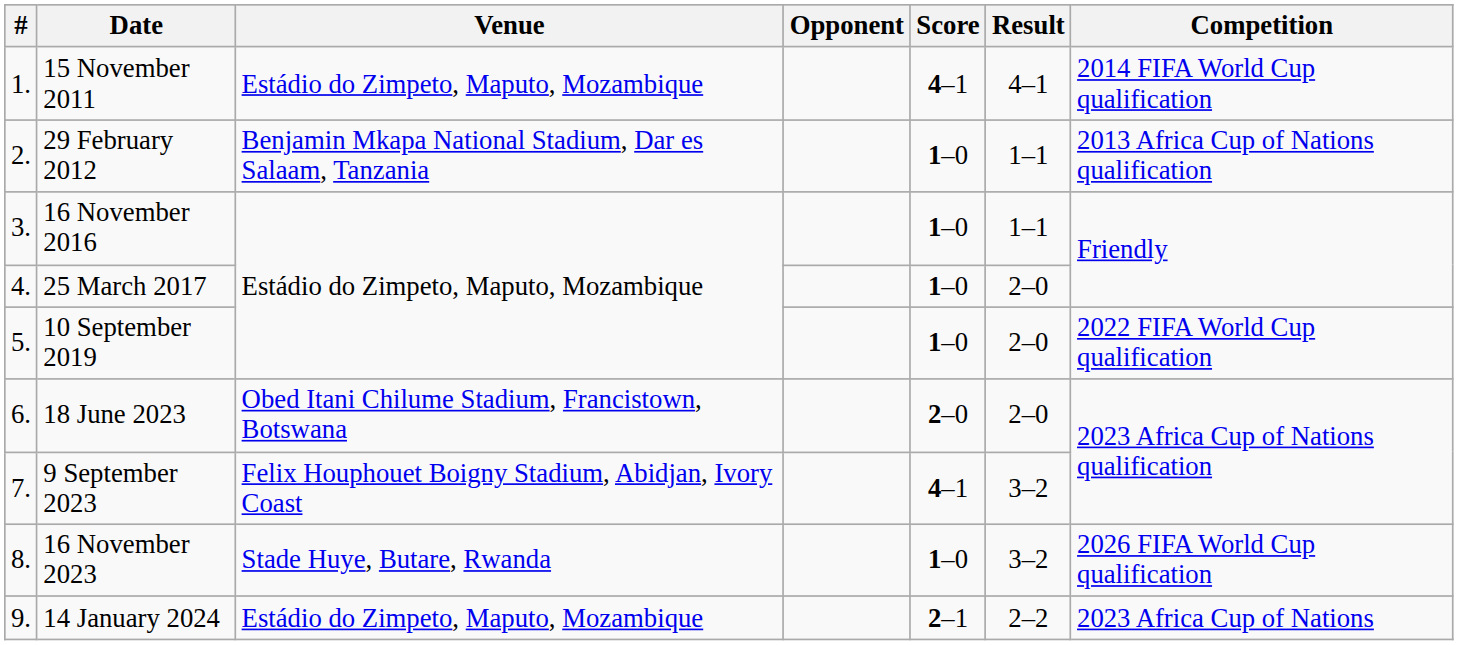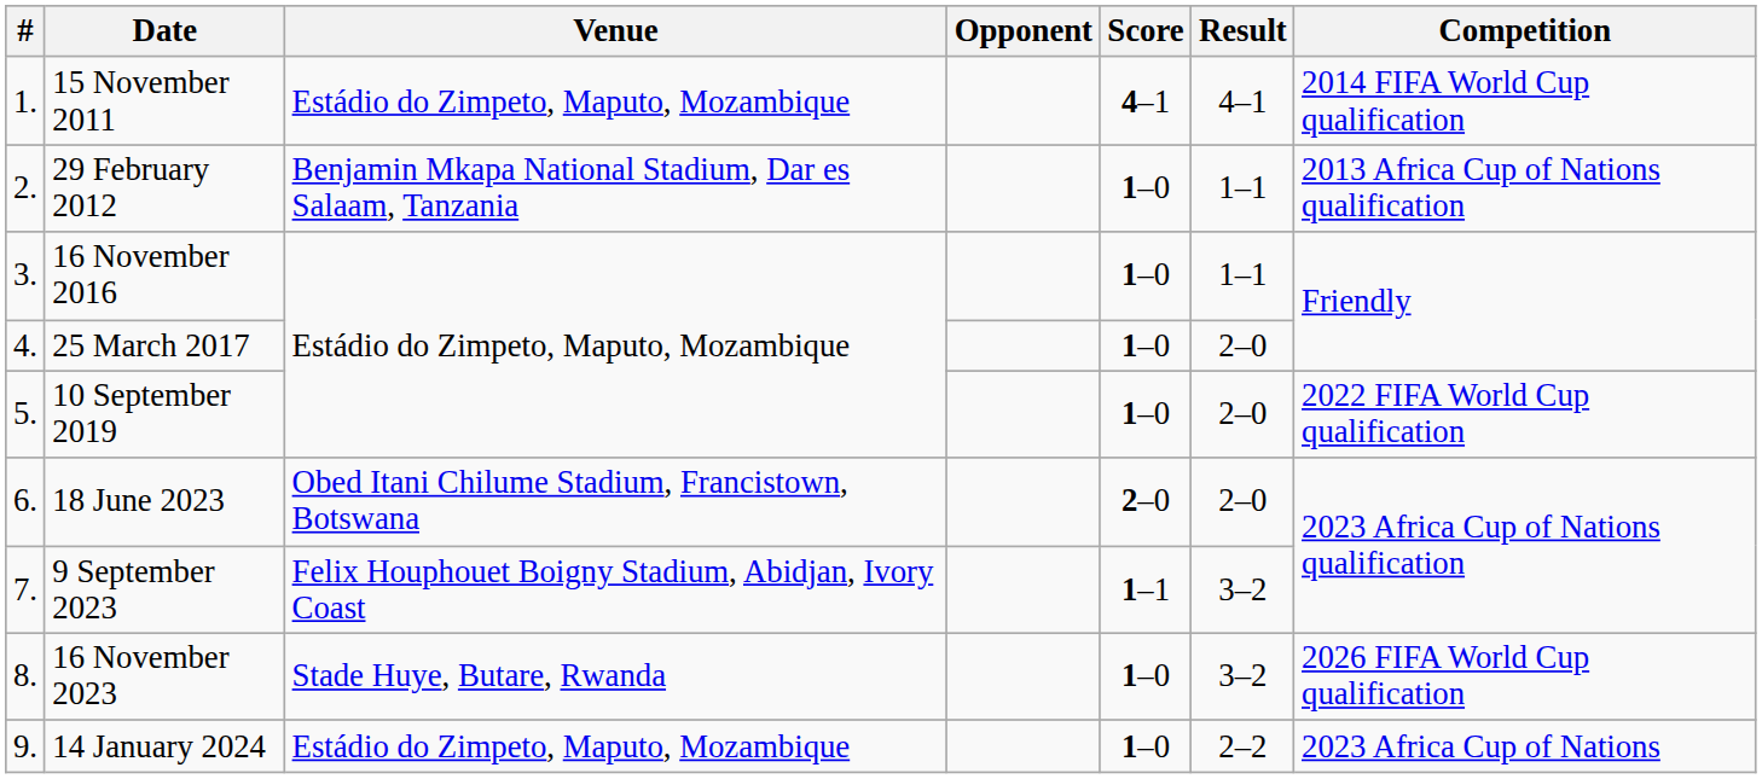 <table class="wikitable">
 <tr>
 <th>#</th>
 <th>Date</th>
 <th>Venue</th>
 <th>Opponent</th>
 <th>Score</th>
 <th>Result</th>
 <th>Competition</th>
 </tr>
 <tr>
 <td>1.</td>
 <td>15 November 2011</td>
 <td><a href='#'>Estádio do Zimpeto</a>, <a href='#'>Maputo</a>, <a href='#'>Mozambique</a></td>
 <td></td>
 <td align=center><strong>4</strong>–1</td>
 <td align=center>4–1</td>
 <td><a href='#'>2014 FIFA World Cup qualification</a></td>
 </tr>
 <tr>
 <td>2.</td>
 <td>29 February 2012</td>
 <td><a href='#'>Benjamin Mkapa National Stadium</a>, <a href='#'>Dar es Salaam</a>, <a href='#'>Tanzania</a></td>
 <td></td>
 <td align=center><strong>1</strong>–0</td>
 <td align=center>1–1</td>
 <td><a href='#'>2013 Africa Cup of Nations qualification</a></td>
 </tr>
 <tr>
 <td>3.</td>
 <td>16 November 2016</td>
 <td rowspan=3>Estádio do Zimpeto, Maputo, Mozambique</td>
 <td></td>
 <td align=center><strong>1</strong>–0</td>
 <td align=center>1–1</td>
 <td rowspan=2><a href='#'>Friendly</a></td>
 </tr>
 <tr>
 <td>4.</td>
 <td>25 March 2017</td>
 <td></td>
 <td align=center><strong>1</strong>–0</td>
 <td align=center>2–0</td>
 </tr>
 <tr>
 <td>5.</td>
 <td>10 September 2019</td>
 <td></td>
 <td align=center><strong>1</strong>–0</td>
 <td align=center>2–0</td>
 <td><a href='#'>2022 FIFA World Cup qualification</a></td>
 </tr>
 <tr>
 <td>6.</td>
 <td>18 June 2023</td>
 <td><a href='#'>Obed Itani Chilume Stadium</a>, <a href='#'>Francistown</a>, <a href='#'>Botswana</a></td>
 <td></td>
 <td align=center><strong>2</strong>–0</td>
 <td align=center>2–0</td>
 <td rowspan=2><a href='#'>2023 Africa Cup of Nations qualification</a></td>
 </tr>
 <tr>
 <td>7.</td>
 <td>9 September 2023</td>
 <td><a href='#'>Felix Houphouet Boigny Stadium</a>, <a href='#'>Abidjan</a>, <a href='#'>Ivory Coast</a></td>
 <td></td>
-<td align=center><strong>4</strong>–1</td>
+<td align=center><strong>1</strong>–1</td>
 <td align=center>3–2</td>
 </tr>
 <tr>
 <td>8.</td>
 <td>16 November 2023</td>
 <td><a href='#'>Stade Huye</a>, <a href='#'>Butare</a>, <a href='#'>Rwanda</a></td>
 <td></td>
 <td align=center><strong>1</strong>–0</td>
 <td align=center>3–2</td>
 <td><a href='#'>2026 FIFA World Cup qualification</a></td>
 </tr>
 <tr>
 <td>9.</td>
 <td>14 January 2024</td>
 <td><a href='#'>Estádio do Zimpeto</a>, <a href='#'>Maputo</a>, <a href='#'>Mozambique</a></td>
 <td></td>
-<td align=center><strong>2</strong>–1</td>
+<td align=center><strong>1</strong>–0</td>
 <td align=center>2–2</td>
 <td><a href='#'>2023 Africa Cup of Nations</a></td>
 </tr>
 </table>
